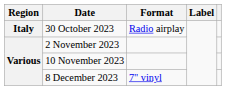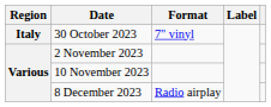 <table class="wikitable plainrowheaders">
 <tr>
 <th scope="col">Region</th>
 <th scope="col">Date</th>
 <th scope="col">Format</th>
 <th scope="col">Label</th>
 <th scope="col"></th>
 </tr>
 <tr>
 <th scope="row">Italy</th>
 <td>30 October 2023</td>
-<td><a href='#'>Radio</a> airplay</td>
+<td><a href='#'>7" vinyl</a></td>
 <td rowspan="4"></td>
 <td></td>
 </tr>
 <tr>
 <th scope="row" rowspan="3">Various</th>
 <td>2 November 2023</td>
 <td></td>
 <td></td>
 </tr>
 <tr>
 <td>10 November 2023</td>
 <td></td>
 <td></td>
 </tr>
 <tr>
 <td>8 December 2023</td>
-<td><a href='#'>7" vinyl</a></td>
+<td><a href='#'>Radio</a> airplay</td>
 <td></td>
 </tr>
 </table>
